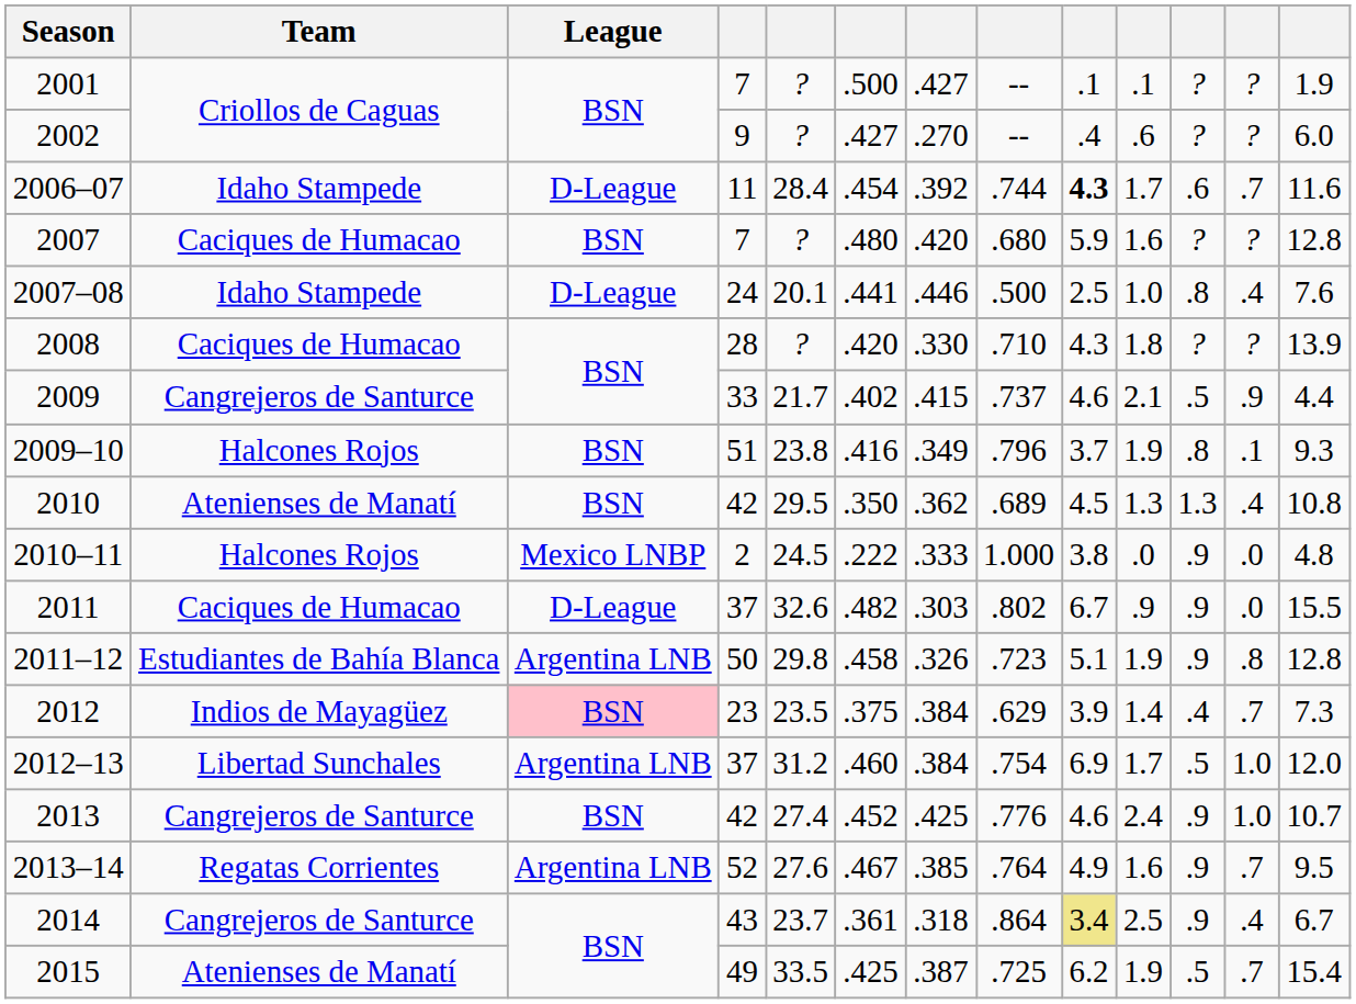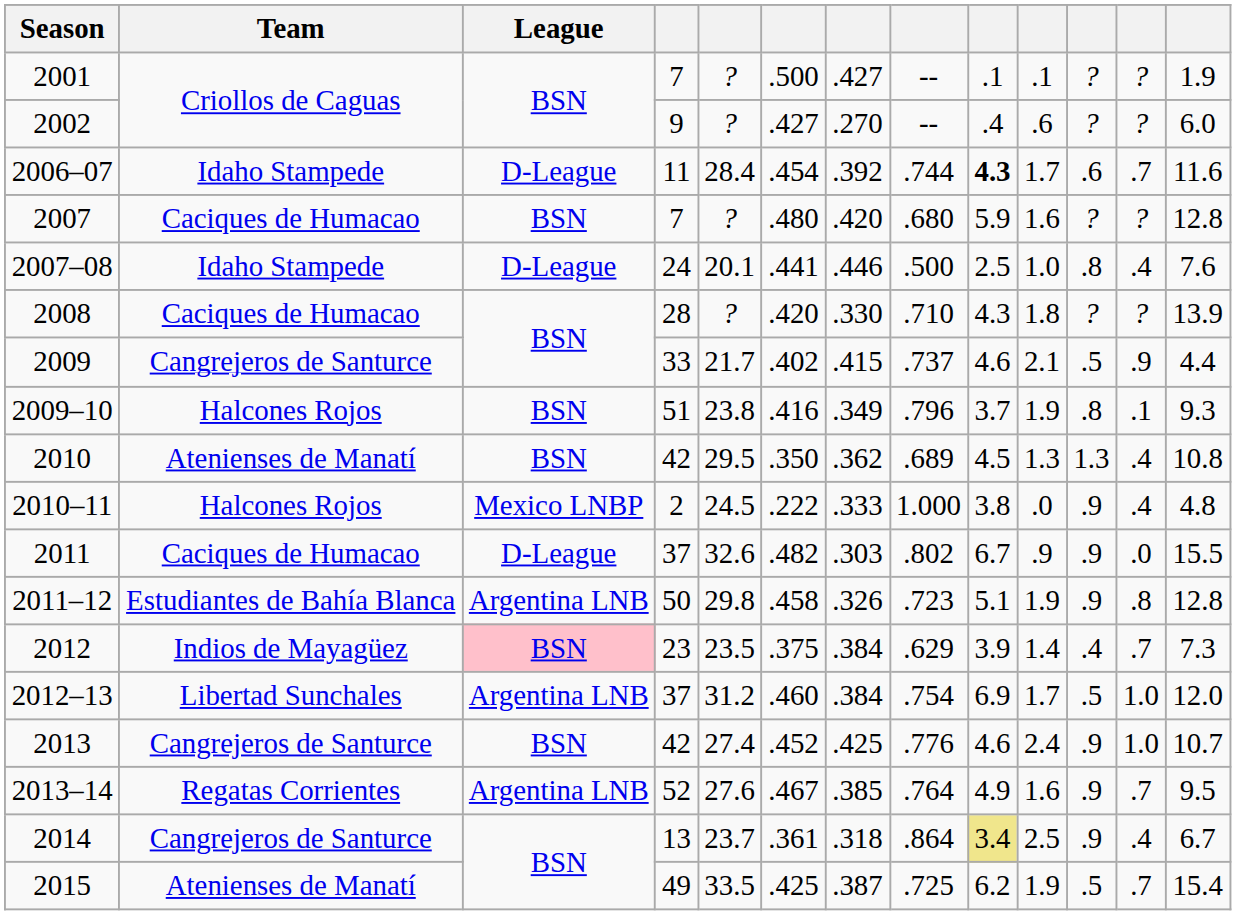 <table class="wikitable sortable" style="font-size:95%; text-align:center;">
 <tr>
 <th>Season</th>
 <th>Team</th>
 <th>League</th>
 <th></th>
 <th></th>
 <th></th>
 <th></th>
 <th></th>
 <th></th>
 <th></th>
 <th></th>
 <th></th>
 <th></th>
 </tr>
 <tr>
 <td>2001</td>
 <td rowspan="2"><a href='#'>Criollos de Caguas</a></td>
 <td rowspan="2"><a href='#'>BSN</a></td>
 <td>7</td>
 <td><em>?</em></td>
 <td>.500</td>
 <td>.427</td>
 <td>--</td>
 <td>.1</td>
 <td>.1</td>
 <td><em>?</em></td>
 <td><em>?</em></td>
 <td>1.9</td>
 </tr>
 <tr>
 <td>2002</td>
 <td>9</td>
 <td><em>?</em></td>
 <td>.427</td>
 <td>.270</td>
 <td>--</td>
 <td>.4</td>
 <td>.6</td>
 <td><em>?</em></td>
 <td><em>?</em></td>
 <td>6.0</td>
 </tr>
 <tr>
 <td>2006–07</td>
 <td><a href='#'>Idaho Stampede</a></td>
 <td><a href='#'>D-League</a></td>
 <td>11</td>
 <td>28.4</td>
 <td>.454</td>
 <td>.392</td>
 <td>.744</td>
 <td><strong>4.3</strong></td>
 <td>1.7</td>
 <td>.6</td>
 <td>.7</td>
 <td>11.6</td>
 </tr>
 <tr>
 <td>2007</td>
 <td><a href='#'>Caciques de Humacao</a></td>
 <td><a href='#'>BSN</a></td>
 <td>7</td>
 <td><em>?</em></td>
 <td>.480</td>
 <td>.420</td>
 <td>.680</td>
 <td>5.9</td>
 <td>1.6</td>
 <td><em>?</em></td>
 <td><em>?</em></td>
 <td>12.8</td>
 </tr>
 <tr>
 <td>2007–08</td>
 <td><a href='#'>Idaho Stampede</a></td>
 <td><a href='#'>D-League</a></td>
 <td>24</td>
 <td>20.1</td>
 <td>.441</td>
 <td>.446</td>
 <td>.500</td>
 <td>2.5</td>
 <td>1.0</td>
 <td>.8</td>
 <td>.4</td>
 <td>7.6</td>
 </tr>
 <tr>
 <td>2008</td>
 <td><a href='#'>Caciques de Humacao</a></td>
 <td rowspan="2"><a href='#'>BSN</a></td>
 <td>28</td>
 <td><em>?</em></td>
 <td>.420</td>
 <td>.330</td>
 <td>.710</td>
 <td>4.3</td>
 <td>1.8</td>
 <td><em>?</em></td>
 <td><em>?</em></td>
 <td>13.9</td>
 </tr>
 <tr>
 <td>2009</td>
 <td><a href='#'>Cangrejeros de Santurce</a></td>
 <td>33</td>
 <td>21.7</td>
 <td>.402</td>
 <td>.415</td>
 <td>.737</td>
 <td>4.6</td>
 <td>2.1</td>
 <td>.5</td>
 <td>.9</td>
 <td>4.4</td>
 </tr>
 <tr>
 <td>2009–10</td>
 <td><a href='#'>Halcones Rojos</a></td>
 <td><a href='#'>BSN</a></td>
 <td>51</td>
 <td>23.8</td>
 <td>.416</td>
 <td>.349</td>
 <td>.796</td>
 <td>3.7</td>
 <td>1.9</td>
 <td>.8</td>
 <td>.1</td>
 <td>9.3</td>
 </tr>
 <tr>
 <td>2010</td>
 <td><a href='#'>Atenienses de Manatí</a></td>
 <td><a href='#'>BSN</a></td>
 <td>42</td>
 <td>29.5</td>
 <td>.350</td>
 <td>.362</td>
 <td>.689</td>
 <td>4.5</td>
 <td>1.3</td>
 <td>1.3</td>
 <td>.4</td>
 <td>10.8</td>
 </tr>
 <tr>
 <td>2010–11</td>
 <td><a href='#'>Halcones Rojos</a></td>
 <td><a href='#'>Mexico LNBP</a></td>
 <td>2</td>
 <td>24.5</td>
 <td>.222</td>
 <td>.333</td>
 <td>1.000</td>
 <td>3.8</td>
 <td>.0</td>
 <td>.9</td>
-<td>.0</td>
+<td>.4</td>
 <td>4.8</td>
 </tr>
 <tr>
 <td>2011</td>
 <td><a href='#'>Caciques de Humacao</a></td>
 <td><a href='#'>D-League</a></td>
 <td>37</td>
 <td>32.6</td>
 <td>.482</td>
 <td>.303</td>
 <td>.802</td>
 <td>6.7</td>
 <td>.9</td>
 <td>.9</td>
 <td>.0</td>
 <td>15.5</td>
 </tr>
 <tr>
 <td>2011–12</td>
 <td><a href='#'>Estudiantes de Bahía Blanca</a></td>
 <td><a href='#'>Argentina LNB</a></td>
 <td>50</td>
 <td>29.8</td>
 <td>.458</td>
 <td>.326</td>
 <td>.723</td>
 <td>5.1</td>
 <td>1.9</td>
 <td>.9</td>
 <td>.8</td>
 <td>12.8</td>
 </tr>
 <tr>
 <td>2012</td>
 <td><a href='#'>Indios de Mayagüez</a></td>
 <td style="background: pink;"><a href='#'>BSN</a></td>
 <td>23</td>
 <td>23.5</td>
 <td>.375</td>
 <td>.384</td>
 <td>.629</td>
 <td>3.9</td>
 <td>1.4</td>
 <td>.4</td>
 <td>.7</td>
 <td>7.3</td>
 </tr>
 <tr>
 <td>2012–13</td>
 <td><a href='#'>Libertad Sunchales</a></td>
 <td><a href='#'>Argentina LNB</a></td>
 <td>37</td>
 <td>31.2</td>
 <td>.460</td>
 <td>.384</td>
 <td>.754</td>
 <td>6.9</td>
 <td>1.7</td>
 <td>.5</td>
 <td>1.0</td>
 <td>12.0</td>
 </tr>
 <tr>
 <td>2013</td>
 <td><a href='#'>Cangrejeros de Santurce</a></td>
 <td><a href='#'>BSN</a></td>
 <td>42</td>
 <td>27.4</td>
 <td>.452</td>
 <td>.425</td>
 <td>.776</td>
 <td>4.6</td>
 <td>2.4</td>
 <td>.9</td>
 <td>1.0</td>
 <td>10.7</td>
 </tr>
 <tr>
 <td>2013–14</td>
 <td><a href='#'>Regatas Corrientes</a></td>
 <td><a href='#'>Argentina LNB</a></td>
 <td>52</td>
 <td>27.6</td>
 <td>.467</td>
 <td>.385</td>
 <td>.764</td>
 <td>4.9</td>
 <td>1.6</td>
 <td>.9</td>
 <td>.7</td>
 <td>9.5</td>
 </tr>
 <tr>
 <td>2014</td>
 <td><a href='#'>Cangrejeros de Santurce</a></td>
 <td rowspan="2"><a href='#'>BSN</a></td>
-<td>43</td>
+<td>13</td>
 <td>23.7</td>
 <td>.361</td>
 <td>.318</td>
 <td>.864</td>
 <td style="background: khaki;">3.4</td>
 <td>2.5</td>
 <td>.9</td>
 <td>.4</td>
 <td>6.7</td>
 </tr>
 <tr>
 <td>2015</td>
 <td><a href='#'>Atenienses de Manatí</a></td>
 <td>49</td>
 <td>33.5</td>
 <td>.425</td>
 <td>.387</td>
 <td>.725</td>
 <td>6.2</td>
 <td>1.9</td>
 <td>.5</td>
 <td>.7</td>
 <td>15.4</td>
 </tr>
 </table>
